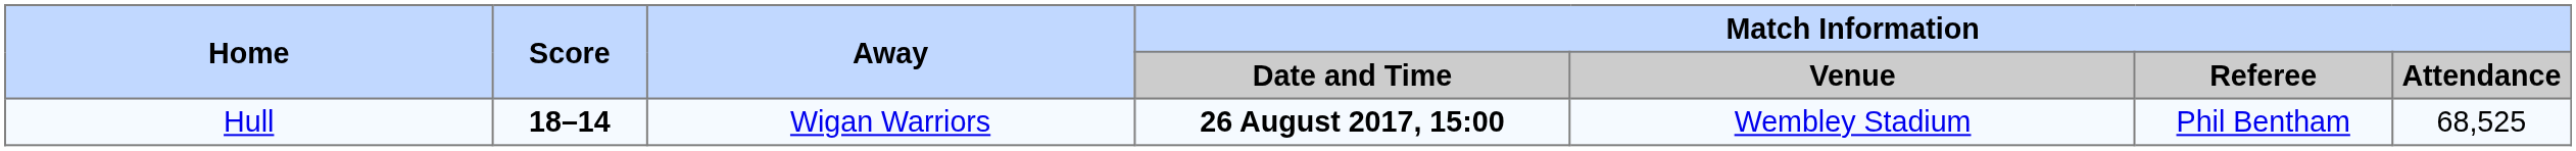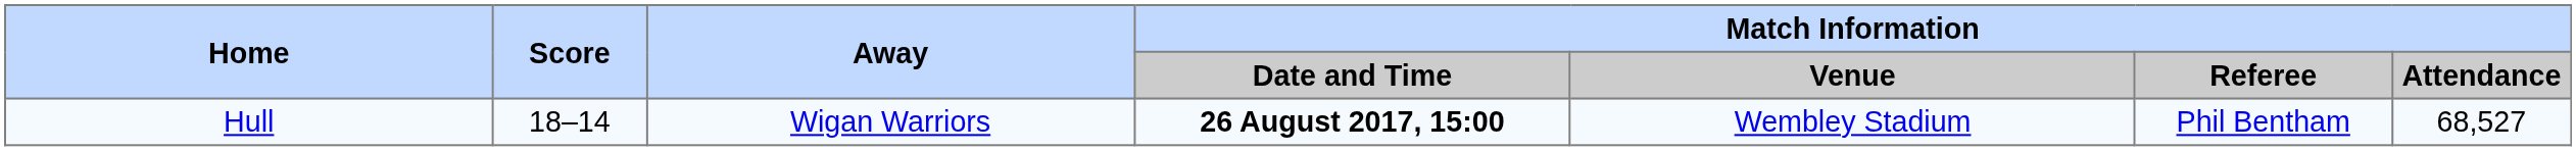 <table border=1 style="border-collapse:collapse; font-size:90%; text-align:center;" cellpadding=3 cellspacing=0 width=100%>
 <tr bgcolor=#C1D8FF>
 <th rowspan=2 width=19%>Home</th>
 <th rowspan=2 width=6%>Score</th>
 <th rowspan=2 width=19%>Away</th>
 <th colspan=6>Match Information</th>
 </tr>
 <tr bgcolor=#CCCCCC>
 <th width=17%>Date and Time</th>
 <th width=22%>Venue</th>
 <th width=10%>Referee</th>
 <th width=7%>Attendance</th>
 </tr>
 <tr bgcolor=#F5FAFF>
 <td> <a href='#'>Hull</a></td>
-<td><strong>18–14</strong></td>
+<td>18–14</td>
 <td> <a href='#'>Wigan Warriors</a></td>
 <td><strong>26 August 2017, 15:00</strong></td>
 <td><a href='#'>Wembley Stadium</a></td>
 <td><a href='#'>Phil Bentham</a></td>
-<td>68,525</td>
+<td>68,527</td>
 </tr>
 </table>
